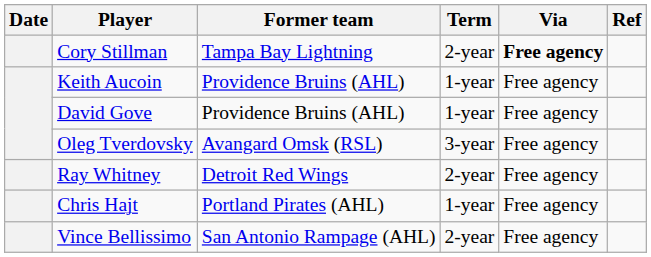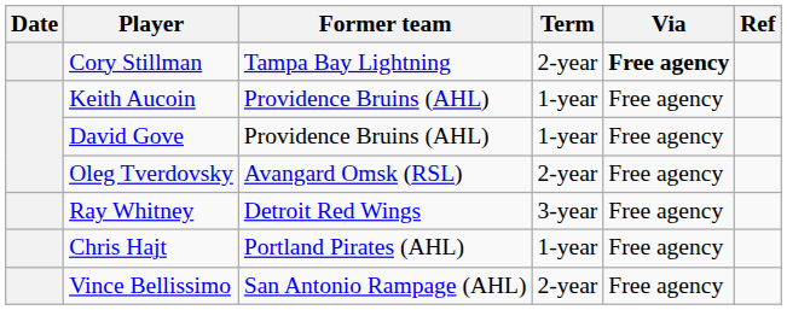 <table class="wikitable plainrowheaders">
 <tr style="background:#ddd; text-align:center;">
 <th>Date</th>
 <th>Player</th>
 <th>Former team</th>
 <th>Term</th>
 <th>Via</th>
 <th>Ref</th>
 </tr>
 <tr>
 <th scope="row"></th>
 <td><a href='#'>Cory Stillman</a></td>
 <td><a href='#'>Tampa Bay Lightning</a></td>
 <td>2-year</td>
 <td><strong>Free agency</strong></td>
 <td></td>
 </tr>
 <tr>
 <th scope="row" rowspan=3></th>
 <td><a href='#'>Keith Aucoin</a></td>
 <td><a href='#'>Providence Bruins</a> (<a href='#'>AHL</a>)</td>
 <td>1-year</td>
 <td>Free agency</td>
 <td></td>
 </tr>
 <tr>
 <td><a href='#'>David Gove</a></td>
 <td>Providence Bruins (AHL)</td>
 <td>1-year</td>
 <td>Free agency</td>
 <td></td>
 </tr>
 <tr>
 <td><a href='#'>Oleg Tverdovsky</a></td>
 <td><a href='#'>Avangard Omsk</a> (<a href='#'>RSL</a>)</td>
-<td>3-year</td>
+<td>2-year</td>
 <td>Free agency</td>
 <td></td>
 </tr>
 <tr>
 <th scope="row"></th>
 <td><a href='#'>Ray Whitney</a></td>
 <td><a href='#'>Detroit Red Wings</a></td>
-<td>2-year</td>
+<td>3-year</td>
 <td>Free agency</td>
 <td></td>
 </tr>
 <tr>
 <th scope="row"></th>
 <td><a href='#'>Chris Hajt</a></td>
 <td><a href='#'>Portland Pirates</a> (AHL)</td>
 <td>1-year</td>
 <td>Free agency</td>
 <td></td>
 </tr>
 <tr>
 <th scope="row"></th>
 <td><a href='#'>Vince Bellissimo</a></td>
 <td><a href='#'>San Antonio Rampage</a> (AHL)</td>
 <td>2-year</td>
 <td>Free agency</td>
 <td></td>
 </tr>
 </table>
